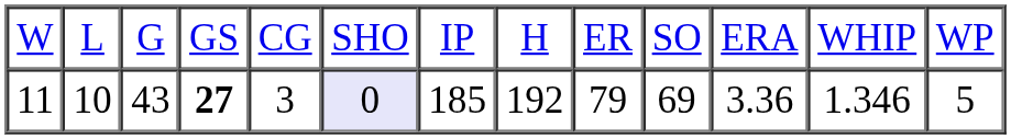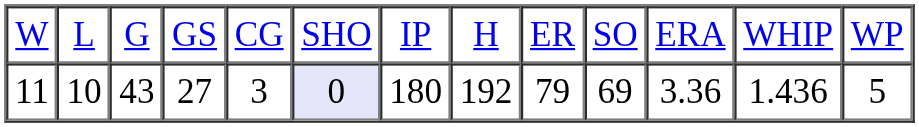 <table cellpadding=3 cellspacing=0 border=1 width=400>
 <tr align=center>
 <td><a href='#'>W</a></td>
 <td><a href='#'>L</a></td>
 <td><a href='#'>G</a></td>
 <td><a href='#'>GS</a></td>
 <td><a href='#'>CG</a></td>
 <td><a href='#'>SHO</a></td>
 <td><a href='#'>IP</a></td>
 <td><a href='#'>H</a></td>
 <td><a href='#'>ER</a></td>
 <td><a href='#'>SO</a></td>
 <td><a href='#'>ERA</a></td>
 <td><a href='#'>WHIP</a></td>
 <td><a href='#'>WP</a></td>
 </tr>
 <tr align=center>
 <td>11</td>
 <td>10</td>
 <td>43</td>
-<td><strong>27</strong></td>
+<td>27</td>
 <td>3</td>
 <td style="background: lavender;">0</td>
-<td>185</td>
+<td>180</td>
 <td>192</td>
 <td>79</td>
 <td>69</td>
 <td>3.36</td>
-<td>1.346</td>
+<td>1.436</td>
 <td>5</td>
 </tr>
 </table>
